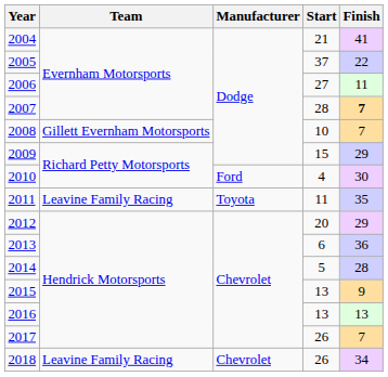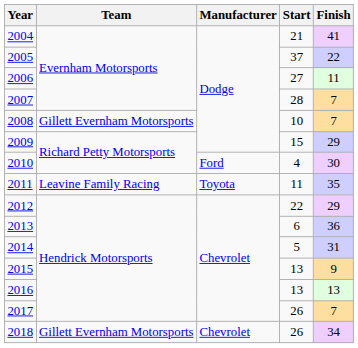 <table class="wikitable" style="font-size: 90%;">
 <tr>
 <th>Year</th>
 <th>Team</th>
 <th>Manufacturer</th>
 <th>Start</th>
 <th>Finish</th>
 </tr>
 <tr>
 <td><a href='#'>2004</a></td>
 <td rowspan=4><a href='#'>Evernham Motorsports</a></td>
 <td rowspan=6><a href='#'>Dodge</a></td>
 <td align=center>21</td>
 <td align=center style="background:#EFCFFF;">41</td>
 </tr>
 <tr>
 <td><a href='#'>2005</a></td>
 <td align=center>37</td>
 <td align=center style="background:#CFCFFF;">22</td>
 </tr>
 <tr>
 <td><a href='#'>2006</a></td>
 <td align=center>27</td>
 <td align=center style="background:#DFFFDF;">11</td>
 </tr>
 <tr>
 <td><a href='#'>2007</a></td>
 <td align=center>28</td>
-<td align=center style="background:#FFDF9F;"><strong>7</strong></td>
+<td align=center style="background:#FFDF9F;">7</td>
 </tr>
 <tr>
 <td><a href='#'>2008</a></td>
 <td><a href='#'>Gillett Evernham Motorsports</a></td>
 <td align=center>10</td>
 <td align=center style="background:#FFDF9F;">7</td>
 </tr>
 <tr>
 <td><a href='#'>2009</a></td>
 <td rowspan=2><a href='#'>Richard Petty Motorsports</a></td>
 <td align=center>15</td>
 <td align=center style="background:#CFCFFF;">29</td>
 </tr>
 <tr>
 <td><a href='#'>2010</a></td>
 <td><a href='#'>Ford</a></td>
 <td align=center>4</td>
 <td align=center style="background:#EFCFFF;">30</td>
 </tr>
 <tr>
 <td><a href='#'>2011</a></td>
 <td><a href='#'>Leavine Family Racing</a></td>
 <td><a href='#'>Toyota</a></td>
 <td align=center>11</td>
 <td align=center style="background:#CFCFFF;">35</td>
 </tr>
 <tr>
 <td><a href='#'>2012</a></td>
 <td rowspan=6><a href='#'>Hendrick Motorsports</a></td>
 <td rowspan=6><a href='#'>Chevrolet</a></td>
-<td align=center>20</td>
+<td align=center>22</td>
 <td align=center style="background:#EFCFFF;">29</td>
 </tr>
 <tr>
 <td><a href='#'>2013</a></td>
 <td align=center>6</td>
 <td align=center style="background:#CFCFFF;">36</td>
 </tr>
 <tr>
 <td><a href='#'>2014</a></td>
 <td align=center>5</td>
-<td align=center style="background:#CFCFFF;">28</td>
+<td align=center style="background:#CFCFFF;">31</td>
 </tr>
 <tr>
 <td><a href='#'>2015</a></td>
 <td align=center>13</td>
 <td align=center style="background:#FFDF9F;">9</td>
 </tr>
 <tr>
 <td><a href='#'>2016</a></td>
 <td align=center>13</td>
 <td align=center style="background:#DFFFDF;">13</td>
 </tr>
 <tr>
 <td><a href='#'>2017</a></td>
 <td align=center>26</td>
 <td align=center style="background:#FFDF9F;">7</td>
 </tr>
 <tr>
 <td><a href='#'>2018</a></td>
-<td><a href='#'>Leavine Family Racing</a></td>
+<td><a href='#'>Gillett Evernham Motorsports</a></td>
 <td><a href='#'>Chevrolet</a></td>
 <td align=center>26</td>
 <td align=center style="background:#EFCFFF;">34</td>
 </tr>
 </table>
